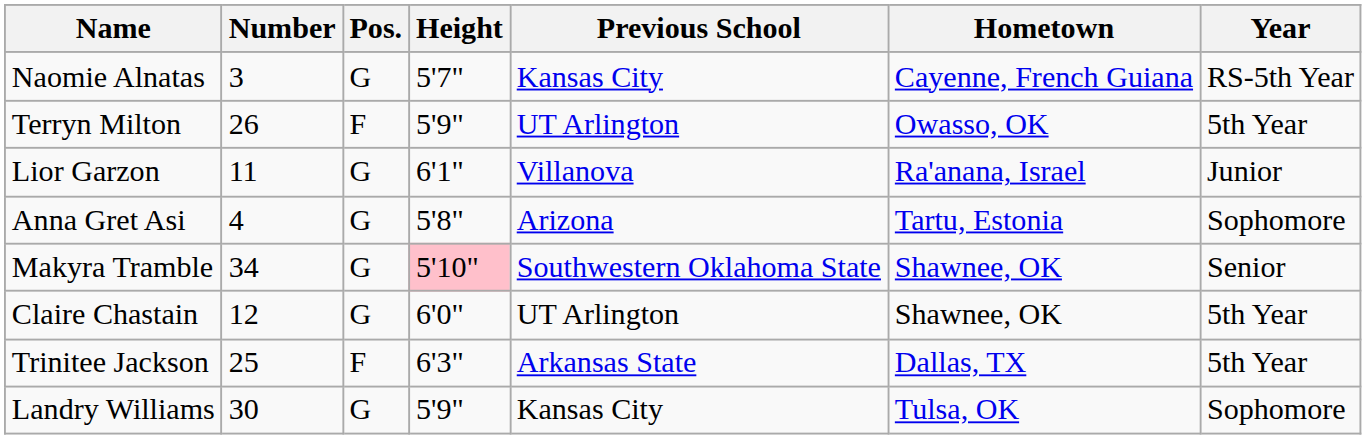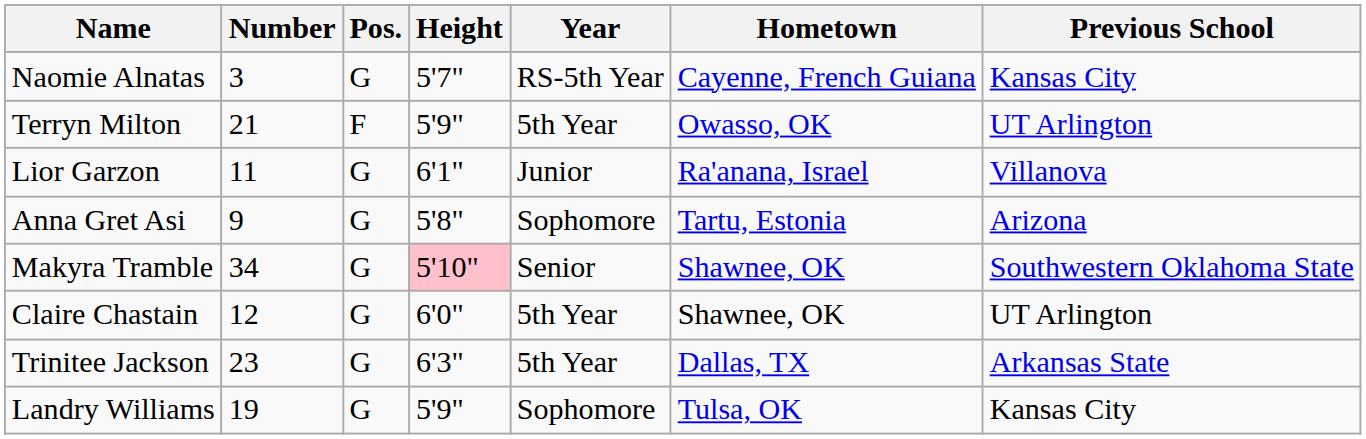 <table class="wikitable sortable" border="1">
 <tr>
 <th>Name</th>
 <th>Number</th>
 <th>Pos.</th>
 <th>Height</th>
+<th>Year</th>
+<th>Hometown</th>
 <th class="unsortable">Previous School</th>
-<th>Hometown</th>
-<th>Year</th>
 </tr>
 <tr>
 <td>Naomie Alnatas</td>
 <td>3</td>
 <td>G</td>
 <td>5'7"</td>
+<td>RS-5th Year</td>
+<td><a href='#'>Cayenne, French Guiana</a></td>
 <td><a href='#'>Kansas City</a></td>
-<td><a href='#'>Cayenne, French Guiana</a></td>
-<td>RS-5th Year</td>
 </tr>
 <tr>
 <td>Terryn Milton</td>
-<td>26</td>
+<td>21</td>
 <td>F</td>
 <td>5'9"</td>
+<td>5th Year</td>
+<td><a href='#'>Owasso, OK</a></td>
 <td><a href='#'>UT Arlington</a></td>
-<td><a href='#'>Owasso, OK</a></td>
-<td>5th Year</td>
 </tr>
 <tr>
 <td>Lior Garzon</td>
 <td>11</td>
 <td>G</td>
 <td>6'1"</td>
+<td>Junior</td>
+<td><a href='#'>Ra'anana, Israel</a></td>
 <td><a href='#'>Villanova</a></td>
-<td><a href='#'>Ra'anana, Israel</a></td>
-<td>Junior</td>
 </tr>
 <tr>
 <td>Anna Gret Asi</td>
-<td>4</td>
+<td>9</td>
 <td>G</td>
 <td>5'8"</td>
+<td>Sophomore</td>
+<td><a href='#'>Tartu, Estonia</a></td>
 <td><a href='#'>Arizona</a></td>
-<td><a href='#'>Tartu, Estonia</a></td>
-<td>Sophomore</td>
 </tr>
 <tr>
 <td>Makyra Tramble</td>
 <td>34</td>
 <td>G</td>
 <td style="background: pink;">5'10"</td>
+<td>Senior</td>
+<td><a href='#'>Shawnee, OK</a></td>
 <td><a href='#'>Southwestern Oklahoma State</a></td>
-<td><a href='#'>Shawnee, OK</a></td>
-<td>Senior</td>
 </tr>
 <tr>
 <td>Claire Chastain</td>
 <td>12</td>
 <td>G</td>
 <td>6'0"</td>
+<td>5th Year</td>
+<td>Shawnee, OK</td>
 <td>UT Arlington</td>
-<td>Shawnee, OK</td>
-<td>5th Year</td>
 </tr>
 <tr>
 <td>Trinitee Jackson</td>
-<td>25</td>
-<td>F</td>
+<td>23</td>
+<td>G</td>
 <td>6'3"</td>
+<td>5th Year</td>
+<td><a href='#'>Dallas, TX</a></td>
 <td><a href='#'>Arkansas State</a></td>
-<td><a href='#'>Dallas, TX</a></td>
-<td>5th Year</td>
 </tr>
 <tr>
 <td>Landry Williams</td>
-<td>30</td>
+<td>19</td>
 <td>G</td>
 <td>5'9"</td>
+<td>Sophomore</td>
+<td><a href='#'>Tulsa, OK</a></td>
 <td>Kansas City</td>
-<td><a href='#'>Tulsa, OK</a></td>
-<td>Sophomore</td>
 </tr>
 </table>
